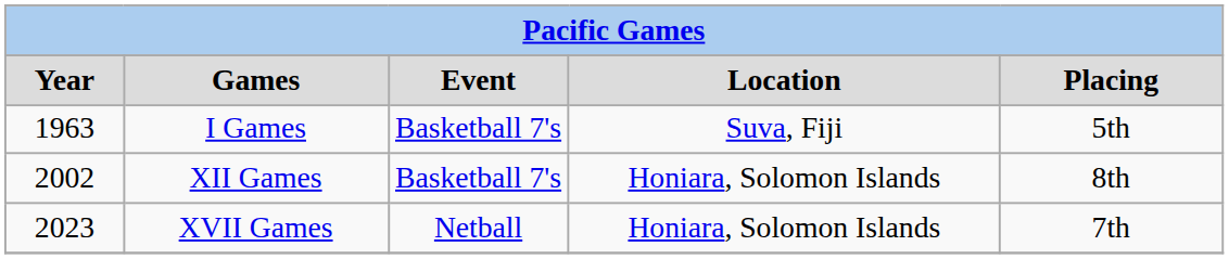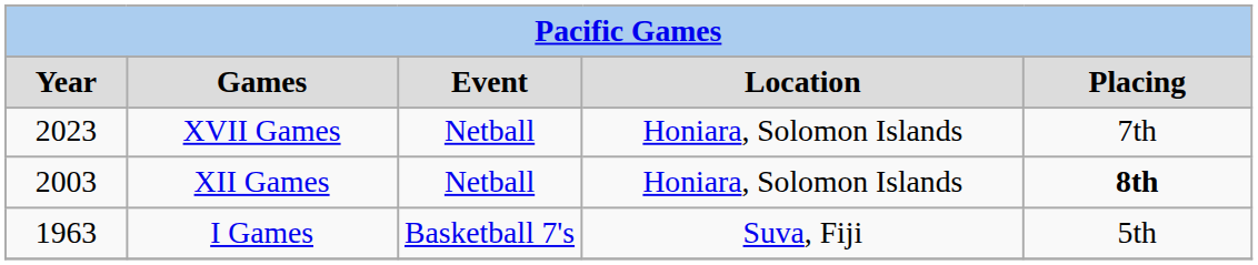 <table class=wikitable style="text-align:center; font-size:90%">
 <tr>
 <th colspan=5 style=background:#ABCDEF><a href='#'>Pacific Games</a></th>
 </tr>
 <tr>
 <th width=50 style=background:gainsboro>Year</th>
 <th width=120 style=background:gainsboro>Games</th>
 <th width=80 style=background:gainsboro>Event</th>
 <th width=200 style=background:gainsboro>Location</th>
 <th width=100 style=background:gainsboro>Placing</th>
 </tr>
 <tr>
+<td>2023</td>
+<td><a href='#'>XVII Games</a></td>
+<td><a href='#'>Netball</a></td>
+<td><a href='#'>Honiara</a>, Solomon Islands</td>
+<td bgcoloro=>7th</td>
+</tr>
+<tr>
+<td>2003</td>
+<td><a href='#'>XII Games</a></td>
+<td><a href='#'>Netball</a></td>
+<td><a href='#'>Honiara</a>, Solomon Islands</td>
+<td bgcolor=><strong>8th</strong></td>
+</tr>
+<tr>
 <td>1963</td>
 <td><a href='#'>I Games</a></td>
 <td><a href='#'>Basketball 7's</a></td>
 <td><a href='#'>Suva</a>, Fiji</td>
 <td bgcolor=>5th</td>
 </tr>
 <tr>
-<td>2002</td>
-<td><a href='#'>XII Games</a></td>
-<td><a href='#'>Basketball 7's</a></td>
-<td><a href='#'>Honiara</a>, Solomon Islands</td>
-<td bgcolor=>8th</td>
-</tr>
-<tr>
-<td>2023</td>
-<td><a href='#'>XVII Games</a></td>
-<td><a href='#'>Netball</a></td>
-<td><a href='#'>Honiara</a>, Solomon Islands</td>
-<td bgcoloro=>7th</td>
-</tr>
-<tr>
 </tr>
 </table>
